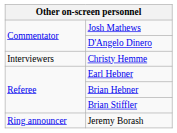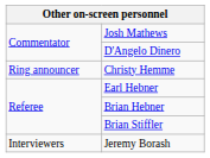 <table align="right" class="wikitable" style="border:1px; font-size:90%; margin-left:1em;">
 <tr>
 <th colspan="2" width="250"><strong>Other on-screen personnel</strong></th>
 </tr>
 <tr>
 <td rowspan=2><a href='#'>Commentator</a></td>
 <td><a href='#'>Josh Mathews</a></td>
 </tr>
 <tr>
 <td><a href='#'>D'Angelo Dinero</a></td>
 </tr>
 <tr>
-<td rowspan=1>Interviewers</td>
+<td><a href='#'>Ring announcer</a></td>
 <td><a href='#'>Christy Hemme</a></td>
 </tr>
 <tr>
 <td rowspan=3><a href='#'>Referee</a></td>
 <td><a href='#'>Earl Hebner</a></td>
 </tr>
 <tr>
 <td><a href='#'>Brian Hebner</a></td>
 </tr>
 <tr>
 <td><a href='#'>Brian Stiffler</a></td>
 </tr>
 <tr>
-<td><a href='#'>Ring announcer</a></td>
+<td rowspan=1>Interviewers</td>
 <td>Jeremy Borash</td>
 </tr>
 <tr>
 </tr>
 </table>
